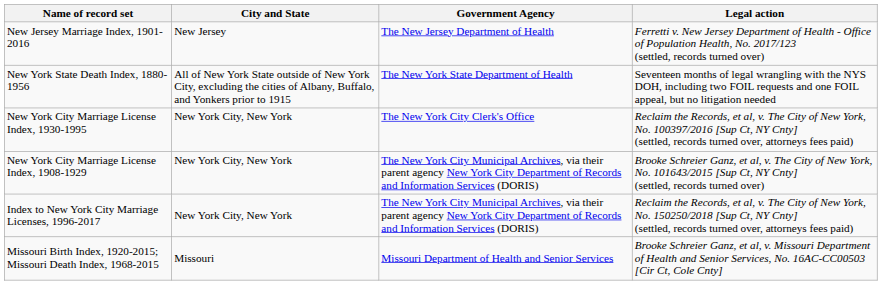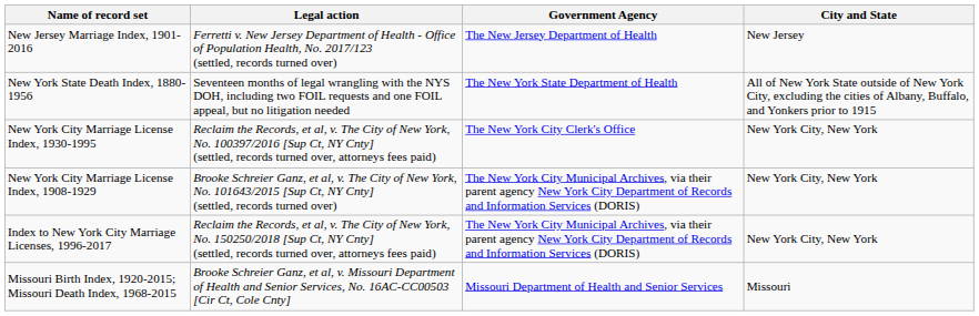 <table class="wikitable">
 <tr>
 <th style="white-space: nowrap;">Name of record set</th>
+<th>Legal action</th>
+<th>Government Agency</th>
 <th>City and State</th>
-<th>Government Agency</th>
-<th>Legal action</th>
 </tr>
 <tr style="vertical-align: top;">
 <td>New Jersey Marriage Index, 1901-2016</td>
+<td><em>Ferretti v. New Jersey Department of Health - Office of Population Health, No. 2017/123</em><br>(settled, records turned over)</td>
+<td><a href='#'>The New Jersey Department of Health</a></td>
 <td>New Jersey</td>
-<td><a href='#'>The New Jersey Department of Health</a></td>
-<td><em>Ferretti v. New Jersey Department of Health - Office of Population Health, No. 2017/123</em><br>(settled, records turned over)</td>
 </tr>
 <tr style="vertical-align: top;">
 <td>New York State Death Index, 1880-1956</td>
+<td>Seventeen months of legal wrangling with the NYS DOH, including two FOIL requests and one FOIL appeal, but no litigation needed</td>
+<td><a href='#'>The New York State Department of Health</a></td>
 <td>All of New York State outside of New York City, excluding the cities of Albany, Buffalo, and Yonkers prior to 1915</td>
-<td><a href='#'>The New York State Department of Health</a></td>
-<td>Seventeen months of legal wrangling with the NYS DOH, including two FOIL requests and one FOIL appeal, but no litigation needed</td>
 </tr>
 <tr style="vertical-align: top;">
 <td>New York City Marriage License Index, 1930-1995</td>
+<td><em>Reclaim the Records, et al, v. The City of New York, No. 100397/2016 [Sup Ct, NY Cnty]</em><br>(settled, records turned over, attorneys fees paid)</td>
+<td><a href='#'>The New York City Clerk's Office</a></td>
 <td>New York City, New York</td>
-<td><a href='#'>The New York City Clerk's Office</a></td>
-<td><em>Reclaim the Records, et al, v. The City of New York, No. 100397/2016 [Sup Ct, NY Cnty]</em><br>(settled, records turned over, attorneys fees paid)</td>
 </tr>
 <tr style="vertical-align: top;">
 <td>New York City Marriage License Index, 1908-1929</td>
+<td><em>Brooke Schreier Ganz, et al, v. The City of New York, No. 101643/2015 [Sup Ct, NY Cnty]</em><br>(settled, records turned over)</td>
+<td><a href='#'>The New York City Municipal Archives</a>, via their parent agency <a href='#'>New York City Department of Records and Information Services</a> (DORIS)</td>
 <td>New York City, New York</td>
-<td><a href='#'>The New York City Municipal Archives</a>, via their parent agency <a href='#'>New York City Department of Records and Information Services</a> (DORIS)</td>
-<td><em>Brooke Schreier Ganz, et al, v. The City of New York, No. 101643/2015 [Sup Ct, NY Cnty]</em><br>(settled, records turned over)</td>
 </tr>
 <tr>
 <td>Index to New York City Marriage Licenses, 1996-2017</td>
+<td><em>Reclaim the Records, et al, v. The City of New York, No. 150250/2018 [Sup Ct, NY Cnty]</em><br>(settled, records turned over, attorneys fees paid)</td>
+<td><a href='#'>The New York City Municipal Archives</a>, via their parent agency <a href='#'>New York City Department of Records and Information Services</a> (DORIS)</td>
 <td>New York City, New York</td>
-<td><a href='#'>The New York City Municipal Archives</a>, via their parent agency <a href='#'>New York City Department of Records and Information Services</a> (DORIS)</td>
-<td><em>Reclaim the Records, et al, v. The City of New York, No. 150250/2018 [Sup Ct, NY Cnty]</em><br>(settled, records turned over, attorneys fees paid)</td>
 </tr>
 <tr>
 <td>Missouri Birth Index, 1920-2015; Missouri Death Index, 1968-2015</td>
+<td><em>Brooke Schreier Ganz, et al, v. Missouri Department of Health and Senior Services, No. 16AC-CC00503 [Cir Ct, Cole Cnty]</em></td>
+<td><a href='#'>Missouri Department of Health and Senior Services</a></td>
 <td>Missouri</td>
-<td><a href='#'>Missouri Department of Health and Senior Services</a></td>
-<td><em>Brooke Schreier Ganz, et al, v. Missouri Department of Health and Senior Services, No. 16AC-CC00503 [Cir Ct, Cole Cnty]</em></td>
 </tr>
 </table>
